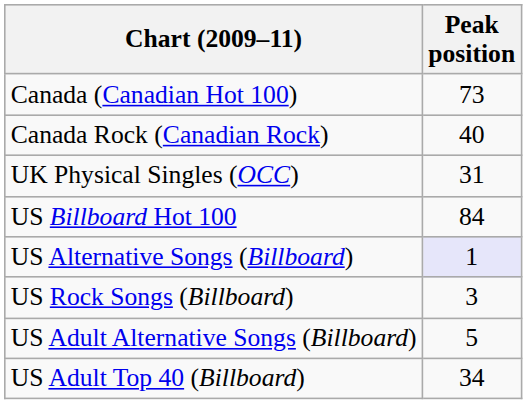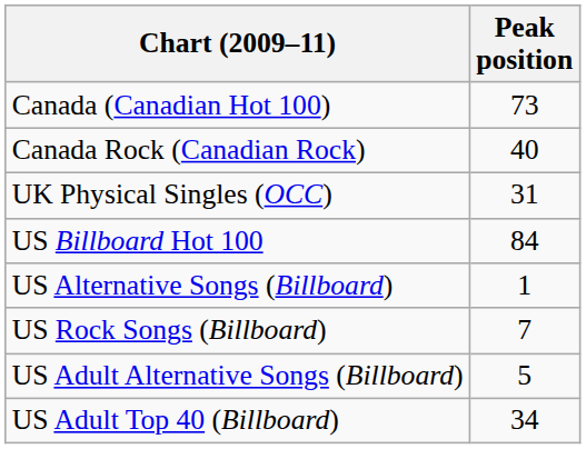 <table class="wikitable sortable">
 <tr>
 <th>Chart (2009–11)</th>
 <th>Peak<br>position</th>
 </tr>
 <tr>
 <td>Canada (<a href='#'>Canadian Hot 100</a>)</td>
 <td style="text-align:center;">73</td>
 </tr>
 <tr>
 <td>Canada Rock (<a href='#'>Canadian Rock</a>)</td>
 <td style="text-align:center;">40</td>
 </tr>
 <tr>
 <td>UK Physical Singles (<em><a href='#'>OCC</a></em>)</td>
 <td style="text-align:center;">31</td>
 </tr>
 <tr>
 <td>US <a href='#'><em>Billboard</em> Hot 100</a></td>
 <td style="text-align:center;">84</td>
 </tr>
 <tr>
 <td>US <a href='#'>Alternative Songs</a> (<em><a href='#'>Billboard</a></em>)</td>
-<td style="background: lavender; text-align:center;">1</td>
+<td style="text-align:center;">1</td>
 </tr>
 <tr>
 <td>US <a href='#'>Rock Songs</a> (<em>Billboard</em>)</td>
-<td style="text-align:center;">3</td>
+<td style="text-align:center;">7</td>
 </tr>
 <tr>
 <td>US <a href='#'>Adult Alternative Songs</a> (<em>Billboard</em>)</td>
 <td style="text-align:center;">5</td>
 </tr>
 <tr>
 <td>US <a href='#'>Adult Top 40</a> (<em>Billboard</em>)</td>
 <td style="text-align:center;">34</td>
 </tr>
 </table>
